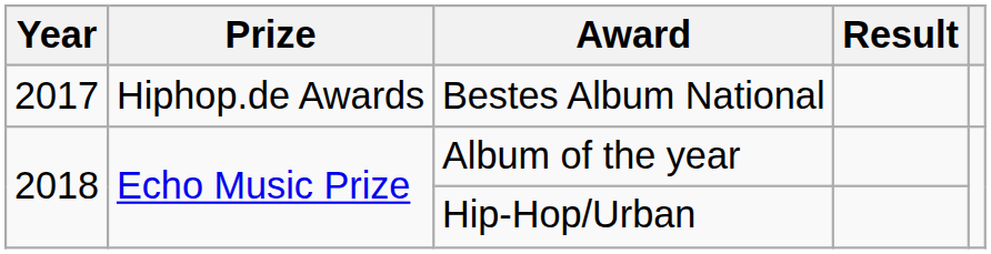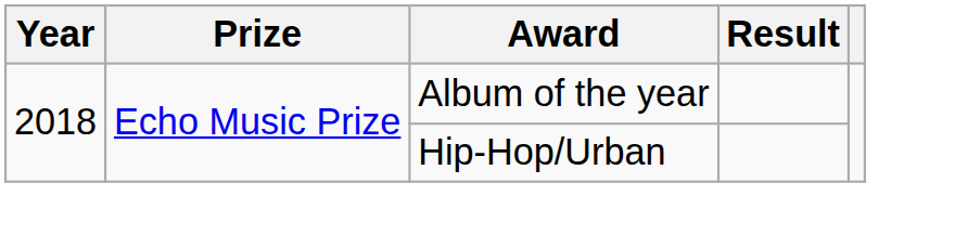 <table class="wikitable">
 <tr>
 <th>Year</th>
 <th>Prize</th>
 <th>Award</th>
 <th>Result</th>
 <th></th>
-</tr>
-<tr>
-<td>2017</td>
-<td>Hiphop.de Awards</td>
-<td>Bestes Album National</td>
-<td></td>
-<td style="text-align:center;"></td>
 </tr>
 <tr>
 <td rowspan="2">2018</td>
 <td rowspan="2"><a href='#'>Echo Music Prize</a></td>
 <td>Album of the year</td>
 <td></td>
 <td rowspan="2" style="text-align:center;"></td>
 </tr>
 <tr>
 <td>Hip-Hop/Urban</td>
 <td></td>
 </tr>
 </table>
